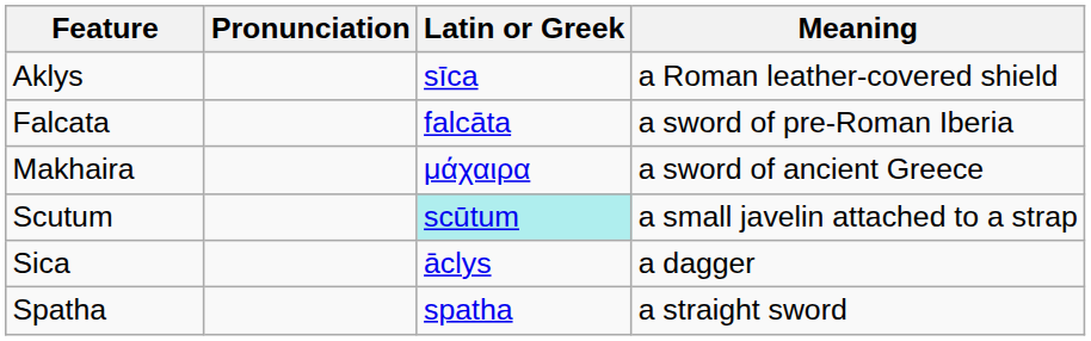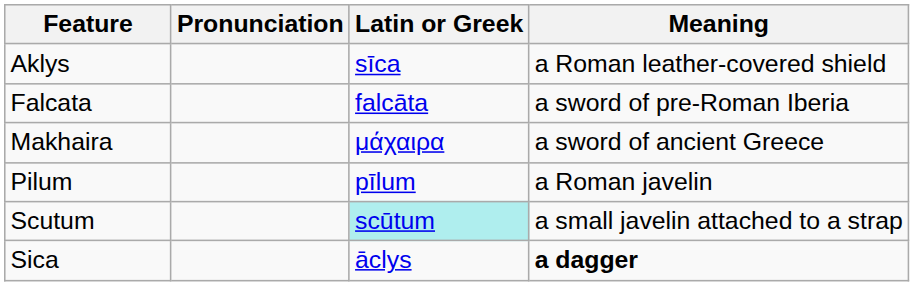 <table class="wikitable">
 <tr>
 <th width=100>Feature</th>
 <th>Pronunciation</th>
 <th>Latin or Greek</th>
 <th>Meaning</th>
 </tr>
 <tr>
 <td>Aklys</td>
 <td></td>
 <td><a href='#'>sīca</a></td>
 <td>a Roman leather-covered shield</td>
 </tr>
 <tr>
 <td>Falcata</td>
 <td></td>
 <td><a href='#'>falcāta</a></td>
 <td>a sword of pre-Roman Iberia</td>
 </tr>
 <tr>
 <td>Makhaira</td>
 <td></td>
 <td><a href='#'>μάχαιρα</a></td>
 <td>a sword of ancient Greece</td>
 </tr>
 <tr>
+<td>Pilum</td>
+<td></td>
+<td><a href='#'>pīlum</a></td>
+<td>a Roman javelin</td>
+</tr>
+<tr>
 <td>Scutum</td>
 <td></td>
 <td style="background: paleturquoise;"><a href='#'>scūtum</a></td>
 <td>a small javelin attached to a strap</td>
 </tr>
 <tr>
 <td>Sica</td>
 <td></td>
 <td><a href='#'>āclys</a></td>
-<td>a dagger</td>
-</tr>
-<tr>
-<td>Spatha</td>
-<td></td>
-<td><a href='#'>spatha</a></td>
-<td>a straight sword</td>
+<td><strong>a dagger</strong></td>
 </tr>
 </table>
